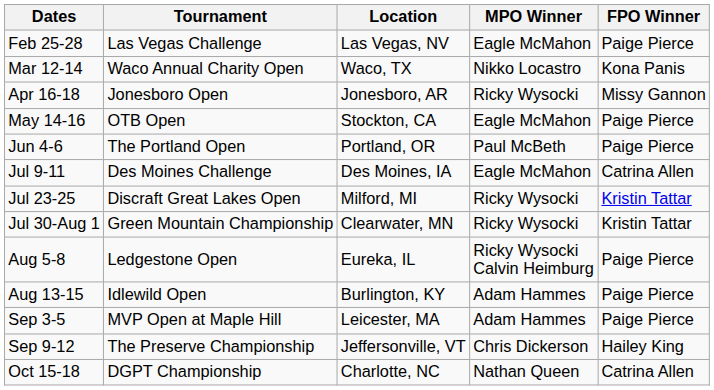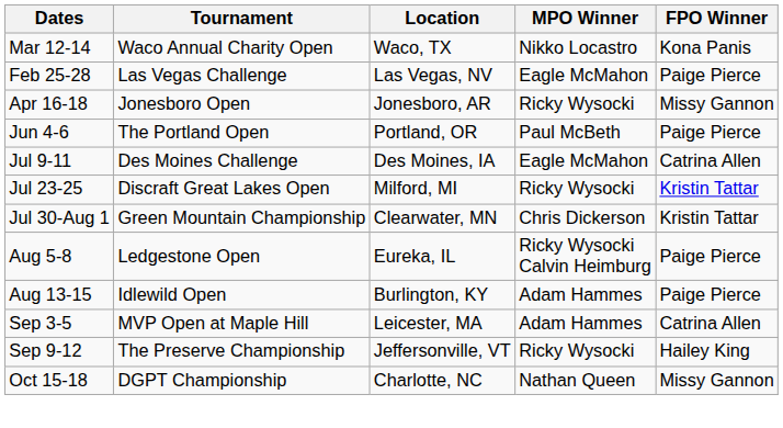 <table class="wikitable">
 <tr>
 <th>Dates</th>
 <th>Tournament</th>
 <th>Location</th>
 <th>MPO Winner</th>
 <th>FPO Winner</th>
 </tr>
 <tr>
+<td>Mar 12-14</td>
+<td>Waco Annual Charity Open</td>
+<td>Waco, TX</td>
+<td> Nikko Locastro</td>
+<td> Kona Panis</td>
+</tr>
+<tr>
 <td>Feb 25-28</td>
 <td>Las Vegas Challenge</td>
 <td>Las Vegas, NV</td>
 <td> Eagle McMahon</td>
 <td> Paige Pierce</td>
 </tr>
 <tr>
-<td>Mar 12-14</td>
-<td>Waco Annual Charity Open</td>
-<td>Waco, TX</td>
-<td> Nikko Locastro</td>
-<td> Kona Panis</td>
-</tr>
-<tr>
 <td>Apr 16-18</td>
 <td>Jonesboro Open</td>
 <td>Jonesboro, AR</td>
 <td> Ricky Wysocki</td>
 <td> Missy Gannon</td>
-</tr>
-<tr>
-<td>May 14-16</td>
-<td>OTB Open</td>
-<td>Stockton, CA</td>
-<td> Eagle McMahon</td>
-<td> Paige Pierce</td>
 </tr>
 <tr>
 <td>Jun 4-6</td>
 <td>The Portland Open</td>
 <td>Portland, OR</td>
 <td> Paul McBeth</td>
 <td> Paige Pierce</td>
 </tr>
 <tr>
 <td>Jul 9-11</td>
 <td>Des Moines Challenge</td>
 <td>Des Moines, IA</td>
 <td> Eagle McMahon</td>
 <td> Catrina Allen</td>
 </tr>
 <tr>
 <td>Jul 23-25</td>
 <td>Discraft Great Lakes Open</td>
 <td>Milford, MI</td>
 <td> Ricky Wysocki</td>
 <td> <a href='#'>Kristin Tattar</a></td>
 </tr>
 <tr>
 <td>Jul 30-Aug 1</td>
 <td>Green Mountain Championship</td>
 <td>Clearwater, MN</td>
-<td> Ricky Wysocki</td>
+<td> Chris Dickerson</td>
 <td> Kristin Tattar</td>
 </tr>
 <tr>
 <td>Aug 5-8</td>
 <td>Ledgestone Open</td>
 <td>Eureka, IL</td>
 <td> Ricky Wysocki<br> Calvin Heimburg</td>
 <td> Paige Pierce</td>
 </tr>
 <tr>
 <td>Aug 13-15</td>
 <td>Idlewild Open</td>
 <td>Burlington, KY</td>
 <td> Adam Hammes</td>
 <td> Paige Pierce</td>
 </tr>
 <tr>
 <td>Sep 3-5</td>
 <td>MVP Open at Maple Hill</td>
 <td>Leicester, MA</td>
 <td> Adam Hammes</td>
-<td> Paige Pierce</td>
+<td> Catrina Allen</td>
 </tr>
 <tr>
 <td>Sep 9-12</td>
 <td>The Preserve Championship</td>
 <td>Jeffersonville, VT</td>
-<td> Chris Dickerson</td>
+<td> Ricky Wysocki</td>
 <td> Hailey King</td>
 </tr>
 <tr>
 <td>Oct 15-18</td>
 <td>DGPT Championship</td>
 <td>Charlotte, NC</td>
 <td> Nathan Queen</td>
-<td> Catrina Allen</td>
+<td> Missy Gannon</td>
 </tr>
 </table>
